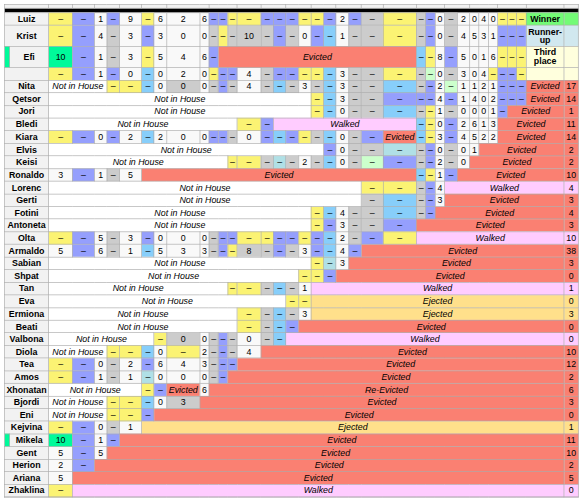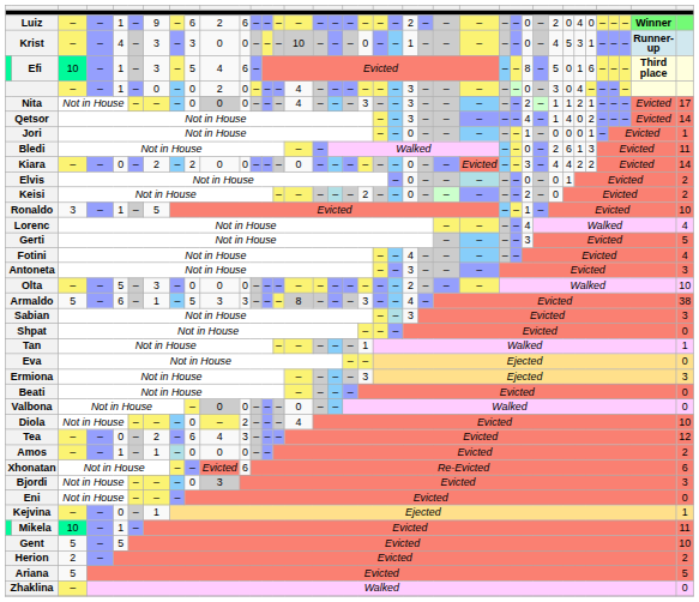 <table class="wikitable" style="font-size:85%; line-height:13px; text-align:center; margin-left: auto; margin-right: auto">
 <tr>
 <th style="width: 5%;" colspan="2"></th>
 <th style="width: 5%;"></th>
 <th style="width: 5%;"></th>
 <th style="width: 5%;" colspan="2"></th>
 <th style="width: 5%;"></th>
 <th style="width: 5%;" colspan="2"></th>
 <th style="width: 5%;" colspan="2"></th>
 <th style="width: 5%;" colspan="3"></th>
 <th style="width: 5%;"></th>
 <th style="width: 5%;" colspan="2"></th>
 <th style="width: 5%;" colspan="2"></th>
 <th style="width: 5%;" colspan="2"></th>
 <th style="width: 5%;" colspan="2"></th>
 <th style="width: 5%;"></th>
 <th style="width: 5%;"></th>
 <th style="width: 5%;" colspan="3"></th>
 <th style="width: 5%;" colspan="2"></th>
 <th style="width: 5%;" colspan="3"></th>
 <th style="width: 5%;" colspan="3"></th>
 <th style="width: 5%;"></th>
 <th style="width: 5%;"></th>
 </tr>
 <tr>
 <th style="background:#000" colspan="38"></th>
 </tr>
 <tr>
 <th colspan="2">Luiz</th>
 <td style="background:#fbf373;">–</td>
 <td style="background:#959FFD;">–</td>
 <td>1</td>
 <td style="background:#959FFD;">–</td>
 <td>9</td>
 <td style="background:#fbf373;">–</td>
 <td>6</td>
 <td>2</td>
 <td>6</td>
 <td style="background:#959FFD;">–</td>
 <td style="background:#959FFD;">–</td>
 <td style="background:#fbf373;">–</td>
 <td bgcolor="#fbf373">–</td>
 <td style="background:#959FFD;">–</td>
 <td style="background:#959FFD;">–</td>
 <td style="background:#959FFD;">–</td>
 <td style="background:#fbf373;">–</td>
 <td style="background:#fbf373;">–</td>
 <td style="background:#959FFD;">–</td>
 <td>2</td>
 <td style="background:#959FFD;">–</td>
 <td bgcolor="CCCCCC">–</td>
 <td style="background:#fbf373;">–</td>
 <td bgcolor="CCCCCC">–</td>
 <td style="background:#959FFD;">–</td>
 <td>0</td>
 <td bgcolor="CCCCCC">–</td>
 <td>2</td>
 <td>0</td>
 <td>4</td>
 <td>0</td>
 <td style="background:#fbf373;">–</td>
 <td style="background:#fbf373;">–</td>
 <td style="background:#fbf373;">–</td>
 <td style="background:#73FB76"><strong>Winner</strong></td>
 <td style="background:#73FB76"></td>
 </tr>
 <tr>
 <th colspan="2">Krist</th>
 <td style="background:#fbf373;">–</td>
 <td style="background:#959FFD;">–</td>
 <td>4</td>
 <td bgcolor="CCCCCC">–</td>
 <td>3</td>
 <td style="background:#959FFD;">–</td>
 <td>3</td>
 <td>0</td>
 <td>0</td>
 <td bgcolor="CCCCCC">–</td>
 <td style="background:#fbf373;">–</td>
 <td bgcolor="CCCCCC">–</td>
 <td bgcolor="CCCCCC">10</td>
 <td bgcolor="CCCCCC">–</td>
 <td style="background:#959FFD;">–</td>
 <td bgcolor="CCCCCC">–</td>
 <td>0</td>
 <td style="background:#959FFD;">–</td>
 <td style="background:#87CEFA">–</td>
 <td>1</td>
 <td bgcolor="CCCCCC">–</td>
 <td bgcolor="CCCCCC">–</td>
 <td style="background:#fbf373;">–</td>
 <td bgcolor="CCCCCC">–</td>
 <td style="background:#959FFD;">–</td>
 <td>0</td>
 <td bgcolor="CCCCCC">–</td>
 <td>4</td>
 <td>5</td>
 <td>3</td>
 <td>1</td>
 <td style="background:#959FFD;">–</td>
 <td style="background:#959FFD;">–</td>
 <td style="background:#959FFD;">–</td>
 <td style="background:#D1E8EF;"><strong>Runner-up</strong></td>
 <td style="background:#D1E8EF;"></td>
 </tr>
 <tr>
 <td style="background:#00FA9A;"></td>
 <th>Efi</th>
 <td style="background:#00FA9A;">10</td>
 <td style="background:#959FFD;">–</td>
 <td>1</td>
 <td bgcolor="CCCCCC">–</td>
 <td>3</td>
 <td style="background:#fbf373;">–</td>
 <td>5</td>
 <td>4</td>
 <td>6</td>
 <td style="background:#959FFD;">–</td>
 <td colspan="13" style="background:salmon;"><em>Evicted</em></td>
 <td bgcolor="87CEFA">–</td>
 <td style="background:#fbf373;">–</td>
 <td>8</td>
 <td style="background:#959FFD;">–</td>
 <td>5</td>
 <td>0</td>
 <td>1</td>
 <td>6</td>
 <td style="background:#fbf373;">–</td>
 <td style="background:#fbf373;">–</td>
 <td style="background:#fbf373;">–</td>
 <td style="background:#FFFFDD"><strong>Third place</strong></td>
 <td style="background:#FFFFDD"></td>
 </tr>
 <tr>
 <th colspan="2"></th>
 <td style="background:#fbf373;">–</td>
 <td style="background:#959FFD;">–</td>
 <td>1</td>
 <td style="background:#959FFD;">–</td>
 <td>0</td>
 <td style="background:#87CEFA">–</td>
 <td>0</td>
 <td>2</td>
 <td>0</td>
 <td style="background:#fbf373;">–</td>
 <td style="background:#959FFD;">–</td>
 <td style="background:#959FFD;">–</td>
 <td>4</td>
 <td bgcolor="CCCCCC">–</td>
 <td style="background:#959FFD;">–</td>
 <td style="background:#959FFD;">–</td>
 <td style="background:#fbf373;">–</td>
 <td style="background:#fbf373;">–</td>
 <td style="background:#87CEFA">–</td>
 <td>3</td>
 <td bgcolor="CCCCCC">–</td>
 <td bgcolor="CCCCCC">–</td>
 <td style="background:#fbf373;">–</td>
 <td bgcolor="CCCCCC">–</td>
 <td style="background:#CCFFCC;">–</td>
 <td>0</td>
 <td bgcolor="CCCCCC">–</td>
 <td>3</td>
 <td>0</td>
 <td>4</td>
 <td style="background:#fbf373;">–</td>
 <td style="background:#959FFD;">–</td>
 <td style="background:#959FFD;">–</td>
 <td style="background:#fbf373;">–</td>
 <td style="background:#FFFFDD"><strong></strong></td>
 <td style="background:#FFFFDD"></td>
 </tr>
 <tr>
 <th colspan="2">Nita</th>
 <td colspan="3" bgcolor=white><em>Not in House</em></td>
 <td style="background:#fbf373;">–</td>
 <td style="background:#fbf373;">–</td>
 <td style="background:#87CEFA">–</td>
 <td>0</td>
 <td bgcolor="CCCCCC">0</td>
 <td>0</td>
 <td bgcolor="CCCCCC">–</td>
 <td style="background:#959FFD;">–</td>
 <td bgcolor="CCCCCC">–</td>
 <td>4</td>
 <td bgcolor="CCCCCC">–</td>
 <td style="background:#87CEFA">–</td>
 <td bgcolor="CCCCCC">–</td>
 <td>3</td>
 <td bgcolor="CCCCCC">–</td>
 <td style="background:#87CEFA">–</td>
 <td>3</td>
 <td bgcolor="CCCCCC">–</td>
 <td bgcolor="CCCCCC">–</td>
 <td style="background:#87CEFA">–</td>
 <td bgcolor="CCCCCC">–</td>
 <td style="background:#959FFD;">–</td>
 <td>2</td>
 <td style="background:#CCFFCC;">–</td>
 <td>1</td>
 <td>1</td>
 <td>2</td>
 <td>1</td>
 <td style="background:#959FFD;">–</td>
 <td style="background:#959FFD;">–</td>
 <td style="background:#959FFD;">–</td>
 <td colspan="1" style="background:salmon;"><em>Evicted</em></td>
 <td style="background:salmon;">17</td>
 </tr>
 <tr>
 <th colspan="2">Qetsor</th>
 <td colspan="17" bgcolor=white><em>Not in House</em></td>
 <td style="background:#fbf373;">–</td>
 <td style="background:#87CEFA">–</td>
 <td>3</td>
 <td bgcolor="CCCCCC">–</td>
 <td bgcolor="CCCCCC">–</td>
 <td style="background:#959FFD;">–</td>
 <td style="background:#959FFD;">–</td>
 <td style="background:#959FFD;">–</td>
 <td>4</td>
 <td style="background:#959FFD;">–</td>
 <td>1</td>
 <td>4</td>
 <td>0</td>
 <td>2</td>
 <td style="background:#959FFD;">–</td>
 <td style="background:#959FFD;">–</td>
 <td style="background:#959FFD;">–</td>
 <td colspan="1" style="background:salmon;"><em>Evicted</em></td>
 <td style="background:salmon;">14</td>
 </tr>
 <tr>
 <th colspan="2">Jori</th>
 <td colspan="17" bgcolor=white><em>Not in House</em></td>
 <td style="background:#fbf373;">–</td>
 <td style="background:#87CEFA">–</td>
 <td>0</td>
 <td bgcolor="CCCCCC">–</td>
 <td bgcolor="CCCCCC">–</td>
 <td style="background:#87CEFA">–</td>
 <td bgcolor="CCCCCC">–</td>
 <td style="background:#fbf373;">–</td>
 <td>1</td>
 <td bgcolor="CCCCCC">–</td>
 <td>0</td>
 <td>0</td>
 <td>0</td>
 <td>1</td>
 <td style="background:#959FFD;">–</td>
 <td colspan="3" style="background:salmon;"><em>Evicted</em></td>
 <td style="background:salmon;">1</td>
 </tr>
 <tr>
 <th colspan="2">Bledi</th>
 <td colspan="12" bgcolor=white><em>Not in House</em></td>
 <td style="background:#fbf373;">–</td>
 <td style="background:#959FFD;">–</td>
 <td colspan="9" style="background:#FFCCFF;"><em>Walked</em></td>
 <td bgcolor="87CEFA">–</td>
 <td style="background:#fbf373;">–</td>
 <td>0</td>
 <td style="background:#959FFD;">–</td>
 <td>2</td>
 <td>6</td>
 <td>1</td>
 <td>3</td>
 <td colspan="4" style="background:salmon;"><em>Evicted</em></td>
 <td style="background:salmon;">11</td>
 </tr>
 <tr>
 <th colspan="2">Kiara</th>
 <td style="background:#fbf373;">–</td>
 <td style="background:#959FFD;">–</td>
 <td>0</td>
 <td style="background:#959FFD;">–</td>
 <td>2</td>
 <td style="background:#87CEFA">–</td>
 <td>2</td>
 <td>0</td>
 <td>0</td>
 <td style="background:#959FFD;">–</td>
 <td style="background:#959FFD;">–</td>
 <td bgcolor="CCCCCC">–</td>
 <td>0</td>
 <td style="background:#959FFD;">–</td>
 <td style="background:#87CEFA">–</td>
 <td style="background:#959FFD;">–</td>
 <td style="background:#fbf373;">–</td>
 <td bgcolor="CCCCCC">–</td>
 <td style="background:#87CEFA">–</td>
 <td>0</td>
 <td bgcolor="CCCCCC">–</td>
 <td style="background:#959FFD;">–</td>
 <td colspan="1" style="background:salmon;"><em>Evicted</em></td>
 <td bgcolor="87CEFA">–</td>
 <td style="background:#fbf373;">–</td>
 <td>3</td>
 <td style="background:#959FFD;">–</td>
 <td>4</td>
-<td>5</td>
+<td>4</td>
 <td>2</td>
 <td>2</td>
 <td colspan="4" style="background:salmon;"><em>Evicted</em></td>
 <td style="background:salmon;">14</td>
 </tr>
 <tr>
 <th colspan="2">Elvis</th>
 <td colspan="18" bgcolor=white><em>Not in House</em></td>
 <td style="background:#959FFD;">–</td>
 <td>0</td>
 <td bgcolor="CCCCCC">–</td>
 <td bgcolor="CCCCCC">–</td>
 <td style="background:#B0E0E6">–</td>
 <td bgcolor="CCCCCC">–</td>
 <td style="background:#959FFD;">–</td>
 <td>0</td>
 <td bgcolor="CCCCCC">–</td>
 <td>0</td>
 <td>1</td>
 <td colspan="6" style="background:salmon;"><em>Evicted</em></td>
 <td style="background:salmon;">2</td>
 </tr>
 <tr>
 <th colspan="2">Keisi</th>
 <td colspan="11" bgcolor=white><em>Not in House</em></td>
 <td style="background:#fbf373;">–</td>
 <td style="background:#fbf373;">–</td>
 <td bgcolor="CCCCCC">–</td>
 <td style="background:#B0E0E6">–</td>
 <td bgcolor="CCCCCC">–</td>
 <td>2</td>
 <td bgcolor="CCCCCC">–</td>
 <td style="background:#87CEFA">–</td>
 <td>0</td>
 <td bgcolor="CCCCCC">–</td>
 <td style="background:#CCFFCC;">–</td>
 <td style="background:#959FFD;">–</td>
 <td bgcolor="CCCCCC">–</td>
 <td style="background:#959FFD;">–</td>
 <td>2</td>
 <td bgcolor="CCCCCC">–</td>
 <td>0</td>
 <td colspan="7" style="background:salmon;"><em>Evicted</em></td>
 <td style="background:salmon;">2</td>
 </tr>
 <tr>
 <th colspan="2">Ronaldo</th>
 <td>3</td>
 <td style="background:#959FFD;">–</td>
 <td>1</td>
 <td bgcolor="CCCCCC">–</td>
 <td>5</td>
 <td colspan="18" style="background:salmon;"><em>Evicted</em></td>
 <td bgcolor="87CEFA">–</td>
 <td style="background:#fbf373;">–</td>
 <td>1</td>
 <td style="background:#959FFD;">–</td>
 <td colspan="8" style="background:salmon;"><em>Evicted</em></td>
 <td style="background:salmon;">10</td>
 </tr>
 <tr>
 <th colspan="2">Lorenc</th>
 <td colspan="21" bgcolor=white><em>Not in House</em></td>
 <td style="background:#fbf373;">–</td>
 <td style="background:#fbf373;">–</td>
 <td bgcolor="CCCCCC">–</td>
 <td style="background:#959FFD;">–</td>
 <td>4</td>
 <td colspan="9" style="background:#FFCCFF;"><em>Walked</em></td>
 <td style="background:#FFCCFF;">4</td>
 </tr>
 <tr>
 <th colspan="2">Gerti</th>
 <td colspan="21" bgcolor=white><em>Not in House</em></td>
 <td bgcolor="CCCCCC">–</td>
 <td style="background:#87CEFA">–</td>
 <td bgcolor="CCCCCC">–</td>
 <td style="background:#959FFD;">–</td>
 <td>3</td>
 <td colspan="9" style="background:salmon;"><em>Evicted</em></td>
-<td style="background:salmon;">3</td>
+<td style="background:salmon;">5</td>
 </tr>
 <tr>
 <th colspan="2">Fotini</th>
 <td colspan="17" bgcolor=white><em>Not in House</em></td>
 <td style="background:#fbf373;">–</td>
 <td style="background:#87CEFA">–</td>
 <td>4</td>
 <td bgcolor="CCCCCC">–</td>
 <td bgcolor="CCCCCC">–</td>
 <td style="background:#87CEFA">–</td>
 <td bgcolor="CCCCCC">–</td>
 <td style="background:#959FFD;">–</td>
 <td colspan="10" style="background:salmon;"><em>Evicted</em></td>
 <td style="background:salmon;">4</td>
 </tr>
 <tr>
 <th colspan="2">Antoneta</th>
 <td colspan="17" bgcolor=white><em>Not in House</em></td>
 <td style="background:#fbf373;">–</td>
 <td style="background:#959FFD;">–</td>
 <td>3</td>
 <td bgcolor="CCCCCC">–</td>
 <td bgcolor="CCCCCC">–</td>
 <td style="background:#959FFD;">–</td>
 <td colspan="12" style="background:salmon;"><em>Evicted</em></td>
 <td style="background:salmon;">3</td>
 </tr>
 <tr>
 <th colspan="2">Olta</th>
 <td style="background:#fbf373;">–</td>
 <td style="background:#959FFD;">–</td>
 <td>5</td>
 <td bgcolor="CCCCCC">–</td>
 <td>3</td>
 <td style="background:#959FFD;">–</td>
 <td>0</td>
 <td>0</td>
 <td>0</td>
 <td bgcolor="CCCCCC">–</td>
 <td style="background:#959FFD;">–</td>
 <td style="background:#959FFD;">–</td>
 <td bgcolor="#fbf373">–</td>
 <td style="background:#fbf373;">–</td>
 <td style="background:#959FFD;">–</td>
 <td style="background:#959FFD;">–</td>
 <td style="background:#fbf373;">–</td>
 <td style="background:#959FFD;">–</td>
 <td style="background:#87CEFA">–</td>
 <td>2</td>
 <td bgcolor="CCCCCC">–</td>
 <td style="background:#959FFD;">–</td>
 <td style="background:#fbf373;">–</td>
 <td colspan="12" style="background:#FFCCFF;"><em>Walked</em></td>
 <td style="background:#FFCCFF;">10</td>
 </tr>
 <tr>
 <th colspan="2">Armaldo</th>
 <td>5</td>
 <td style="background:#959FFD;">–</td>
 <td>6</td>
 <td bgcolor="CCCCCC">–</td>
 <td>1</td>
 <td style="background:#87CEFA">–</td>
 <td>5</td>
 <td>3</td>
 <td>3</td>
 <td bgcolor="CCCCCC">–</td>
 <td style="background:#959FFD;">–</td>
 <td style="background:#fbf373;">–</td>
 <td bgcolor="CCCCCC">8</td>
 <td bgcolor="CCCCCC">–</td>
 <td style="background:#959FFD;">–</td>
 <td bgcolor="CCCCCC">–</td>
 <td>3</td>
 <td style="background:#959FFD;">–</td>
 <td style="background:#87CEFA">–</td>
 <td>4</td>
 <td style="background:#959FFD;">–</td>
 <td colspan="14" style="background:salmon;"><em>Evicted</em></td>
 <td style="background:salmon;">38</td>
 </tr>
 <tr>
 <th colspan="2">Sabian</th>
 <td colspan="17" bgcolor=white><em>Not in House</em></td>
 <td style="background:#fbf373;">–</td>
 <td style="background:#B0E0E6">–</td>
 <td>3</td>
 <td colspan="15" style="background:salmon;"><em>Evicted</em></td>
 <td style="background:salmon;">3</td>
 </tr>
 <tr>
 <th colspan="2">Shpat</th>
 <td colspan="16" bgcolor=white><em>Not in House</em></td>
 <td style="background:#fbf373;">–</td>
 <td style="background:#fbf373;">–</td>
 <td style="background:#959FFD;">–</td>
 <td colspan="16" style="background:salmon;"><em>Evicted</em></td>
 <td style="background:salmon;">0</td>
 </tr>
 <tr>
 <th colspan="2">Tan</th>
 <td colspan="11" bgcolor=white><em>Not in House</em></td>
 <td style="background:#fbf373;">–</td>
 <td style="background:#fbf373;">–</td>
 <td bgcolor="CCCCCC">–</td>
 <td style="background:#87CEFA">–</td>
 <td bgcolor="CCCCCC">–</td>
 <td>1</td>
 <td colspan="18" style="background:#FFCCFF;"><em>Walked</em></td>
 <td style="background:#FFCCFF;">1</td>
 </tr>
 <tr>
 <th colspan="2">Eva</th>
 <td colspan="15" bgcolor=white><em>Not in House</em></td>
 <td style="background:#fbf373;">–</td>
 <td style="background:#fbf373;">–</td>
 <td colspan="18" style="background:#ffe08b"><em>Ejected</em></td>
 <td style="background:#ffe08b">0</td>
 </tr>
 <tr>
 <th colspan="2">Ermiona</th>
 <td colspan="12" bgcolor=white><em>Not in House</em></td>
 <td style="background:#fbf373;">–</td>
 <td bgcolor="CCCCCC">–</td>
 <td style="background:#87CEFA">–</td>
 <td bgcolor="CCCCCC">–</td>
 <td>3</td>
 <td colspan="18" style="background:#ffe08b"><em>Ejected</em></td>
 <td style="background:#ffe08b">3</td>
 </tr>
 <tr>
 <th colspan="2">Beati</th>
 <td colspan="12" bgcolor=white><em>Not in House</em></td>
 <td style="background:#fbf373;">–</td>
 <td bgcolor="CCCCCC">–</td>
 <td style="background:#87CEFA">–</td>
 <td style="background:#959FFD;">–</td>
 <td colspan="19" style="background:salmon;"><em>Evicted</em></td>
 <td style="background:salmon;">0</td>
 </tr>
 <tr>
 <th colspan="2">Valbona</th>
 <td colspan="6" bgcolor=white><em>Not in House</em></td>
 <td style="background:#fbf373;">–</td>
 <td bgcolor="CCCCCC">0</td>
 <td>0</td>
 <td bgcolor="CCCCCC">–</td>
 <td style="background:#959FFD;">–</td>
 <td bgcolor="CCCCCC">–</td>
 <td>0</td>
 <td bgcolor="CCCCCC">–</td>
 <td style="background:#87CEFA">–</td>
 <td colspan="20" style="background:#FFCCFF;"><em>Walked</em></td>
 <td style="background:#FFCCFF;">0</td>
 </tr>
 <tr>
 <th colspan="2">Diola</th>
 <td colspan="3" bgcolor=white><em>Not in House</em></td>
 <td style="background:#fbf373;">–</td>
 <td style="background:#fbf373;">–</td>
 <td style="background:#87CEFA">–</td>
 <td>0</td>
 <td style="background:#fbf373;">–</td>
 <td>2</td>
 <td bgcolor="CCCCCC">–</td>
 <td style="background:#959FFD;">–</td>
 <td bgcolor="CCCCCC">–</td>
 <td>4</td>
 <td colspan="22" style="background:salmon;"><em>Evicted</em></td>
 <td style="background:salmon;">10</td>
 </tr>
 <tr>
 <th colspan="2">Tea</th>
 <td style="background:#fbf373;">–</td>
 <td style="background:#959FFD;">–</td>
 <td>0</td>
 <td bgcolor="CCCCCC">–</td>
 <td>2</td>
 <td style="background:#959FFD;">–</td>
 <td>6</td>
 <td>4</td>
 <td>3</td>
 <td bgcolor="CCCCCC">–</td>
 <td style="background:#959FFD;">–</td>
 <td style="background:#959FFD;">–</td>
 <td colspan="23" style="background:salmon;"><em>Evicted</em></td>
 <td style="background:salmon;">12</td>
 </tr>
 <tr>
 <th colspan="2">Amos</th>
 <td style="background:#fbf373;">–</td>
 <td style="background:#959FFD;">–</td>
 <td>1</td>
 <td bgcolor="CCCCCC">–</td>
 <td>1</td>
 <td style="background:#B0E0E6">–</td>
 <td>0</td>
 <td>0</td>
 <td>0</td>
 <td bgcolor="CCCCCC">–</td>
 <td style="background:#959FFD;">–</td>
 <td colspan="24" style="background:salmon;"><em>Evicted</em></td>
 <td style="background:salmon;">2</td>
 </tr>
 <tr>
 <th colspan="2">Xhonatan</th>
 <td colspan="5" bgcolor=white><em>Not in House</em></td>
 <td style="background:#fbf373;">–</td>
 <td style="background:#959FFD;">–</td>
 <td style="background:salmon;"><em>Evicted</em></td>
 <td>6</td>
 <td colspan="26" style="background:salmon;"><em>Re-Evicted</em></td>
 <td style="background:salmon;">6</td>
 </tr>
 <tr>
 <th colspan="2">Bjordi</th>
 <td colspan="3" bgcolor=white><em>Not in House</em></td>
 <td style="background:#fbf373;">–</td>
 <td style="background:#fbf373;">–</td>
 <td style="background:#87CEFA">–</td>
 <td>0</td>
 <td bgcolor="CCCCCC">3</td>
 <td colspan="27" style="background:salmon;"><em>Evicted</em></td>
 <td style="background:salmon;">3</td>
 </tr>
 <tr>
 <th colspan="2">Eni</th>
 <td colspan="3" bgcolor=white><em>Not in House</em></td>
 <td style="background:#fbf373;">–</td>
 <td style="background:#fbf373;">–</td>
 <td style="background:#959FFD;">–</td>
 <td colspan="29" style="background:salmon;"><em>Evicted</em></td>
 <td style="background:salmon;">0</td>
 </tr>
 <tr>
 <th colspan="2">Kejvina</th>
 <td style="background:#fbf373;">–</td>
 <td style="background:#959FFD;">–</td>
 <td>0</td>
 <td bgcolor="CCCCCC">–</td>
 <td>1</td>
 <td colspan="30" style="background:#ffe08b"><em>Ejected</em></td>
 <td style="background:#ffe08b">1</td>
 </tr>
 <tr>
 <td style="background:#00FA9A;"></td>
 <th>Mikela</th>
 <td style="background:#00FA9A;">10</td>
 <td style="background:#959FFD;">–</td>
 <td>1</td>
 <td style="background:#959FFD;">–</td>
 <td colspan="31" style="background:salmon;"><em>Evicted</em></td>
 <td style="background:salmon;">11</td>
 </tr>
 <tr>
 <th colspan="2">Gent</th>
 <td>5</td>
 <td style="background:#959FFD;">–</td>
 <td>5</td>
 <td colspan="32" style="background:salmon;"><em>Evicted</em></td>
 <td style="background:salmon;">10</td>
 </tr>
 <tr>
 <th colspan="2">Herion</th>
 <td>2</td>
 <td style="background:#959FFD;">–</td>
 <td colspan="33" style="background:salmon;"><em>Evicted</em></td>
 <td style="background:salmon;">2</td>
 </tr>
 <tr>
 <th colspan="2">Ariana</th>
 <td>5</td>
 <td colspan="34" style="background:salmon;"><em>Evicted</em></td>
 <td style="background:salmon;">5</td>
 </tr>
 <tr>
 <th colspan="2">Zhaklina</th>
 <td style="background:#fbf373;">–</td>
 <td colspan="34" style="background:#FFCCFF;"><em>Walked</em></td>
 <td style="background:#FFCCFF;">0</td>
 </tr>
 <tr>
 </tr>
 </table>
